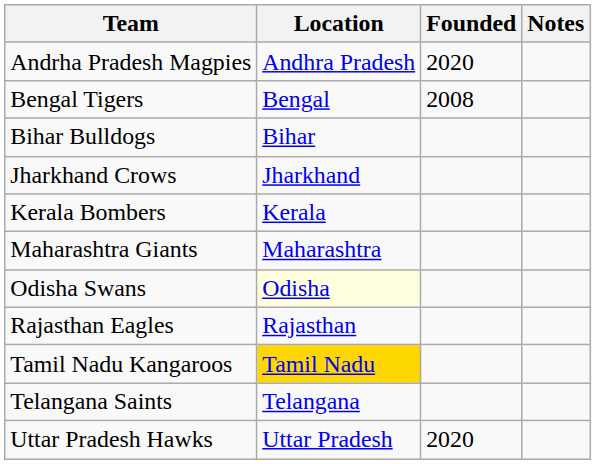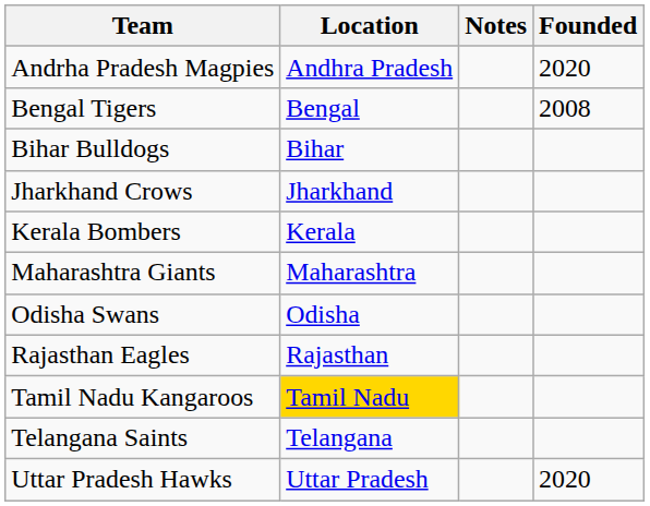 <table class="wikitable">
 <tr>
 <th>Team</th>
 <th>Location</th>
+<th>Notes</th>
 <th>Founded</th>
-<th>Notes</th>
 </tr>
 <tr>
 <td>Andrha Pradesh Magpies</td>
 <td><a href='#'>Andhra Pradesh</a></td>
+<td></td>
 <td>2020</td>
-<td></td>
 </tr>
 <tr>
 <td>Bengal Tigers</td>
 <td><a href='#'>Bengal</a></td>
+<td></td>
 <td>2008</td>
-<td></td>
 </tr>
 <tr>
 <td>Bihar Bulldogs</td>
 <td><a href='#'>Bihar</a></td>
 <td></td>
 <td></td>
 </tr>
 <tr>
 <td>Jharkhand Crows</td>
 <td><a href='#'>Jharkhand</a></td>
 <td></td>
 <td></td>
 </tr>
 <tr>
 <td>Kerala Bombers</td>
 <td><a href='#'>Kerala</a></td>
 <td></td>
 <td></td>
 </tr>
 <tr>
 <td>Maharashtra Giants</td>
 <td><a href='#'>Maharashtra</a></td>
 <td></td>
 <td></td>
 </tr>
 <tr>
 <td>Odisha Swans</td>
-<td style="background: lightyellow;"><a href='#'>Odisha</a></td>
+<td><a href='#'>Odisha</a></td>
 <td></td>
 <td></td>
 </tr>
 <tr>
 <td>Rajasthan Eagles</td>
 <td><a href='#'>Rajasthan</a></td>
 <td></td>
 <td></td>
 </tr>
 <tr>
 <td>Tamil Nadu Kangaroos</td>
 <td style="background: gold;"><a href='#'>Tamil Nadu</a></td>
 <td></td>
 <td></td>
 </tr>
 <tr>
 <td>Telangana Saints</td>
 <td><a href='#'>Telangana</a></td>
 <td></td>
 <td></td>
 </tr>
 <tr>
 <td>Uttar Pradesh Hawks</td>
 <td><a href='#'>Uttar Pradesh</a></td>
+<td></td>
 <td>2020</td>
-<td></td>
 </tr>
 </table>
